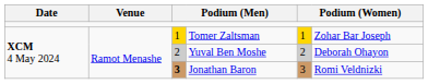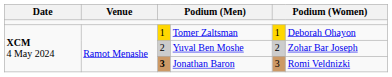 <table class="wikitable" width=70%>
 <tr>
 <th>Date</th>
 <th width=20%>Venue</th>
 <th colspan=2 width=30%>Podium (Men)</th>
 <th colspan=2 width=30%>Podium (Women)</th>
 </tr>
 <tr>
 <td colspan=6></td>
 </tr>
 <tr>
 <td rowspan=3><strong>XCM</strong> <br> 4 May 2024</td>
 <td rowspan=3><br><a href='#'>Ramot Menashe</a></td>
 <td bgcolor=FFD700>1</td>
 <td><a href='#'>Tomer Zaltsman</a></td>
 <td bgcolor=FFD700>1</td>
-<td><a href='#'>Zohar Bar Joseph</a></td>
+<td><a href='#'>Deborah Ohayon</a></td>
 </tr>
 <tr>
 <td bgcolor=CCCCCC>2</td>
 <td><a href='#'>Yuval Ben Moshe</a></td>
 <td bgcolor=CCCCCC>2</td>
-<td><a href='#'>Deborah Ohayon</a></td>
+<td><a href='#'>Zohar Bar Joseph</a></td>
 </tr>
 <tr>
 <td bgcolor=CC9966><strong>3</strong></td>
 <td><a href='#'>Jonathan Baron</a></td>
 <td bgcolor=CC9966>3</td>
 <td><a href='#'>Romi Veldnizki</a></td>
 </tr>
 </table>
